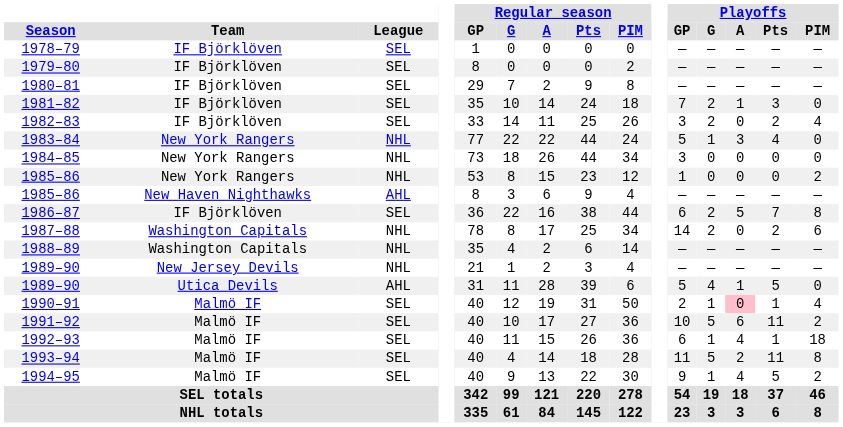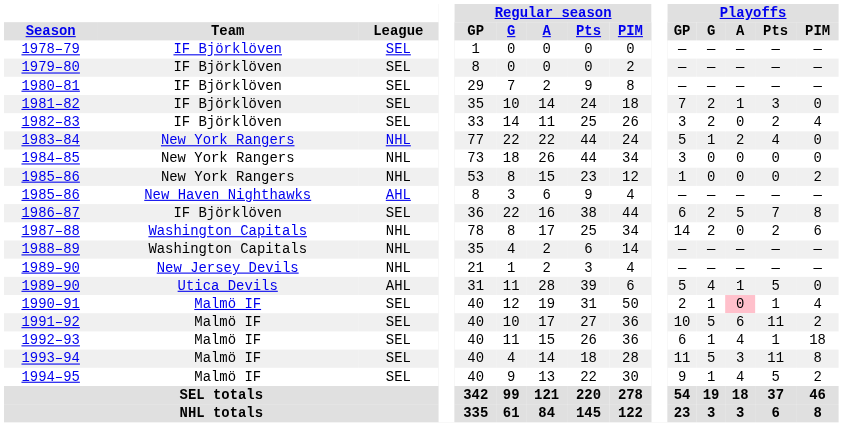 <table border="0" cellpadding="1" cellspacing="0" style="text-align:center; width:60em">
 <tr bgcolor="#e0e0e0">
 <th colspan="3" bgcolor="#ffffff"> </th>
 <th rowspan="99" bgcolor="#ffffff"> </th>
 <th colspan="5"><a href='#'>Regular season</a></th>
 <th rowspan="99" bgcolor="#ffffff"> </th>
 <th colspan="5"><a href='#'>Playoffs</a></th>
 </tr>
 <tr bgcolor="#e0e0e0">
 <th><a href='#'>Season</a></th>
 <th>Team</th>
 <th>League</th>
 <th>GP</th>
 <th><a href='#'>G</a></th>
 <th><a href='#'>A</a></th>
 <th><a href='#'>Pts</a></th>
 <th><a href='#'>PIM</a></th>
 <th>GP</th>
 <th>G</th>
 <th>A</th>
 <th>Pts</th>
 <th>PIM</th>
 </tr>
 <tr>
 <td><a href='#'>1978–79</a></td>
 <td><a href='#'>IF Björklöven</a></td>
 <td><a href='#'>SEL</a></td>
 <td>1</td>
 <td>0</td>
 <td>0</td>
 <td>0</td>
 <td>0</td>
 <td>—</td>
 <td>—</td>
 <td>—</td>
 <td>—</td>
 <td>—</td>
 </tr>
 <tr bgcolor="#f0f0f0">
 <td><a href='#'>1979–80</a></td>
 <td>IF Björklöven</td>
 <td>SEL</td>
 <td>8</td>
 <td>0</td>
 <td>0</td>
 <td>0</td>
 <td>2</td>
 <td>—</td>
 <td>—</td>
 <td>—</td>
 <td>—</td>
 <td>—</td>
 </tr>
 <tr>
 <td><a href='#'>1980–81</a></td>
 <td>IF Björklöven</td>
 <td>SEL</td>
 <td>29</td>
 <td>7</td>
 <td>2</td>
 <td>9</td>
 <td>8</td>
 <td>—</td>
 <td>—</td>
 <td>—</td>
 <td>—</td>
 <td>—</td>
 </tr>
 <tr bgcolor="#f0f0f0">
 <td><a href='#'>1981–82</a></td>
 <td>IF Björklöven</td>
 <td>SEL</td>
 <td>35</td>
 <td>10</td>
 <td>14</td>
 <td>24</td>
 <td>18</td>
 <td>7</td>
 <td>2</td>
 <td>1</td>
 <td>3</td>
 <td>0</td>
 </tr>
 <tr>
 <td><a href='#'>1982–83</a></td>
 <td>IF Björklöven</td>
 <td>SEL</td>
 <td>33</td>
 <td>14</td>
 <td>11</td>
 <td>25</td>
 <td>26</td>
 <td>3</td>
 <td>2</td>
 <td>0</td>
 <td>2</td>
 <td>4</td>
 </tr>
 <tr bgcolor="#f0f0f0">
 <td><a href='#'>1983–84</a></td>
 <td><a href='#'>New York Rangers</a></td>
 <td><a href='#'>NHL</a></td>
 <td>77</td>
 <td>22</td>
 <td>22</td>
 <td>44</td>
 <td>24</td>
 <td>5</td>
 <td>1</td>
-<td>3</td>
+<td>2</td>
 <td>4</td>
 <td>0</td>
 </tr>
 <tr>
 <td><a href='#'>1984–85</a></td>
 <td>New York Rangers</td>
 <td>NHL</td>
 <td>73</td>
 <td>18</td>
 <td>26</td>
 <td>44</td>
 <td>34</td>
 <td>3</td>
 <td>0</td>
 <td>0</td>
 <td>0</td>
 <td>0</td>
 </tr>
 <tr bgcolor="#f0f0f0">
 <td><a href='#'>1985–86</a></td>
 <td>New York Rangers</td>
 <td>NHL</td>
 <td>53</td>
 <td>8</td>
 <td>15</td>
 <td>23</td>
 <td>12</td>
 <td>1</td>
 <td>0</td>
 <td>0</td>
 <td>0</td>
 <td>2</td>
 </tr>
 <tr>
 <td><a href='#'>1985–86</a></td>
 <td><a href='#'>New Haven Nighthawks</a></td>
 <td><a href='#'>AHL</a></td>
 <td>8</td>
 <td>3</td>
 <td>6</td>
 <td>9</td>
 <td>4</td>
 <td>—</td>
 <td>—</td>
 <td>—</td>
 <td>—</td>
 <td>—</td>
 </tr>
 <tr bgcolor="#f0f0f0">
 <td><a href='#'>1986–87</a></td>
 <td>IF Björklöven</td>
 <td>SEL</td>
 <td>36</td>
 <td>22</td>
 <td>16</td>
 <td>38</td>
 <td>44</td>
 <td>6</td>
 <td>2</td>
 <td>5</td>
 <td>7</td>
 <td>8</td>
 </tr>
 <tr>
 <td><a href='#'>1987–88</a></td>
 <td><a href='#'>Washington Capitals</a></td>
 <td>NHL</td>
 <td>78</td>
 <td>8</td>
 <td>17</td>
 <td>25</td>
 <td>34</td>
 <td>14</td>
 <td>2</td>
 <td>0</td>
 <td>2</td>
 <td>6</td>
 </tr>
 <tr bgcolor="#f0f0f0">
 <td><a href='#'>1988–89</a></td>
 <td>Washington Capitals</td>
 <td>NHL</td>
 <td>35</td>
 <td>4</td>
 <td>2</td>
 <td>6</td>
 <td>14</td>
 <td>—</td>
 <td>—</td>
 <td>—</td>
 <td>—</td>
 <td>—</td>
 </tr>
 <tr>
 <td><a href='#'>1989–90</a></td>
 <td><a href='#'>New Jersey Devils</a></td>
 <td>NHL</td>
 <td>21</td>
 <td>1</td>
 <td>2</td>
 <td>3</td>
 <td>4</td>
 <td>—</td>
 <td>—</td>
 <td>—</td>
 <td>—</td>
 <td>—</td>
 </tr>
 <tr bgcolor="#f0f0f0">
 <td><a href='#'>1989–90</a></td>
 <td><a href='#'>Utica Devils</a></td>
 <td>AHL</td>
 <td>31</td>
 <td>11</td>
 <td>28</td>
 <td>39</td>
 <td>6</td>
 <td>5</td>
 <td>4</td>
 <td>1</td>
 <td>5</td>
 <td>0</td>
 </tr>
 <tr>
 <td><a href='#'>1990–91</a></td>
 <td><a href='#'>Malmö IF</a></td>
 <td>SEL</td>
 <td>40</td>
 <td>12</td>
 <td>19</td>
 <td>31</td>
 <td>50</td>
 <td>2</td>
 <td>1</td>
 <td style="background: pink;">0</td>
 <td>1</td>
 <td>4</td>
 </tr>
 <tr bgcolor="#f0f0f0">
 <td><a href='#'>1991–92</a></td>
 <td>Malmö IF</td>
 <td>SEL</td>
 <td>40</td>
 <td>10</td>
 <td>17</td>
 <td>27</td>
 <td>36</td>
 <td>10</td>
 <td>5</td>
 <td>6</td>
 <td>11</td>
 <td>2</td>
 </tr>
 <tr>
 <td><a href='#'>1992–93</a></td>
 <td>Malmö IF</td>
 <td>SEL</td>
 <td>40</td>
 <td>11</td>
 <td>15</td>
 <td>26</td>
 <td>36</td>
 <td>6</td>
 <td>1</td>
 <td>4</td>
 <td>1</td>
 <td>18</td>
 </tr>
 <tr bgcolor="#f0f0f0">
 <td><a href='#'>1993–94</a></td>
 <td>Malmö IF</td>
 <td>SEL</td>
 <td>40</td>
 <td>4</td>
 <td>14</td>
 <td>18</td>
 <td>28</td>
 <td>11</td>
 <td>5</td>
-<td>2</td>
+<td>3</td>
 <td>11</td>
 <td>8</td>
 </tr>
 <tr>
 <td><a href='#'>1994–95</a></td>
 <td>Malmö IF</td>
 <td>SEL</td>
 <td>40</td>
 <td>9</td>
 <td>13</td>
 <td>22</td>
 <td>30</td>
 <td>9</td>
 <td>1</td>
 <td>4</td>
 <td>5</td>
 <td>2</td>
 </tr>
 <tr bgcolor="#e0e0e0">
 <th colspan="3">SEL totals</th>
 <th>342</th>
 <th>99</th>
 <th>121</th>
 <th>220</th>
 <th>278</th>
 <th>54</th>
 <th>19</th>
 <th>18</th>
 <th>37</th>
 <th>46</th>
 </tr>
 <tr bgcolor="#e0e0e0">
 <th colspan="3">NHL totals</th>
 <th>335</th>
 <th>61</th>
 <th>84</th>
 <th>145</th>
 <th>122</th>
 <th>23</th>
 <th>3</th>
 <th>3</th>
 <th>6</th>
 <th>8</th>
 </tr>
 </table>
